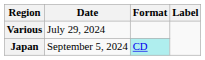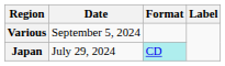 <table class="wikitable plainrowheaders">
 <tr>
 <th scope="col">Region</th>
 <th scope="col">Date</th>
 <th scope="col">Format</th>
 <th scope="col">Label</th>
 </tr>
 <tr>
 <th scope="row">Various</th>
-<td>July 29, 2024</td>
+<td>September 5, 2024</td>
 <td></td>
 <td rowspan="2"></td>
 </tr>
 <tr>
 <th scope="row">Japan</th>
-<td>September 5, 2024</td>
+<td>July 29, 2024</td>
 <td style="background: paleturquoise;"><a href='#'>CD</a></td>
 </tr>
 </table>
